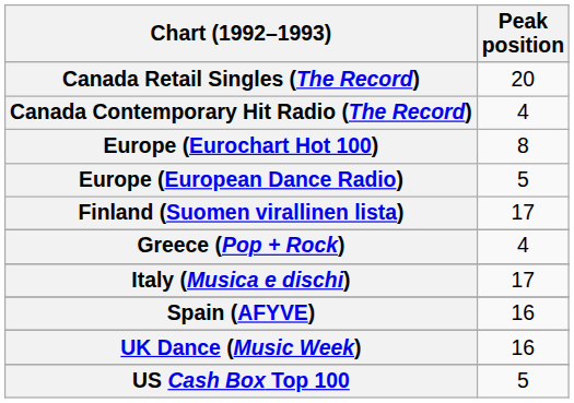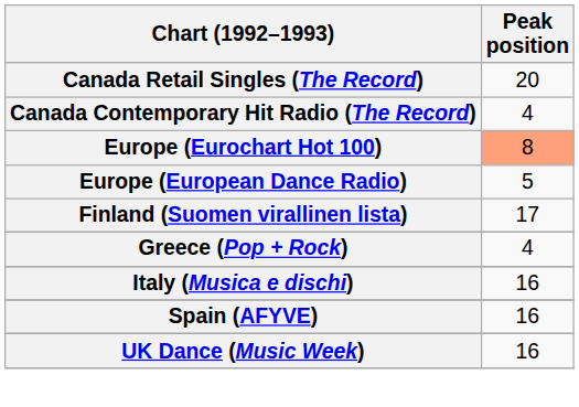 <table class="wikitable sortable plainrowheaders" style="text-align:center">
 <tr>
 <th scope="col">Chart (1992–1993)</th>
 <th scope="col">Peak<br>position</th>
 </tr>
 <tr>
 </tr>
 <tr>
 </tr>
 <tr>
 </tr>
 <tr>
 </tr>
 <tr>
 </tr>
 <tr>
 <th scope="row">Canada Retail Singles (<em><a href='#'>The Record</a></em>)</th>
 <td>20</td>
 </tr>
 <tr>
 <th scope="row">Canada Contemporary Hit Radio (<em><a href='#'>The Record</a></em>)</th>
 <td>4</td>
 </tr>
 <tr>
 <th scope="row">Europe (<a href='#'>Eurochart Hot 100</a>)</th>
-<td>8</td>
+<td style="background: lightsalmon;">8</td>
 </tr>
 <tr>
 <th scope="row">Europe (<a href='#'>European Dance Radio</a>)</th>
 <td>5</td>
 </tr>
 <tr>
 <th scope="row">Finland (<a href='#'>Suomen virallinen lista</a>)</th>
 <td>17</td>
 </tr>
 <tr>
 </tr>
 <tr>
 </tr>
 <tr>
 <th scope="row">Greece (<em><a href='#'>Pop + Rock</a></em>)</th>
 <td>4</td>
 </tr>
 <tr>
 </tr>
 <tr>
 <th scope="row">Italy (<em><a href='#'>Musica e dischi</a></em>)</th>
-<td>17</td>
+<td>16</td>
 </tr>
 <tr>
 </tr>
 <tr>
 </tr>
 <tr>
 </tr>
 <tr>
 </tr>
 <tr>
 <th scope="row">Spain (<a href='#'>AFYVE</a>)</th>
 <td>16</td>
 </tr>
 <tr>
 </tr>
 <tr>
 </tr>
 <tr>
 </tr>
 <tr>
 <th scope="row"><a href='#'>UK Dance</a> (<em><a href='#'>Music Week</a></em>)</th>
 <td>16</td>
 </tr>
 <tr>
 </tr>
 <tr>
 </tr>
 <tr>
 </tr>
 <tr>
 </tr>
 <tr>
 </tr>
 <tr>
 </tr>
-<tr>
-<th scope="row">US <a href='#'><em>Cash Box</em> Top 100</a></th>
-<td>5</td>
-</tr>
 </table>
